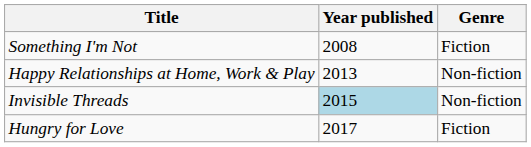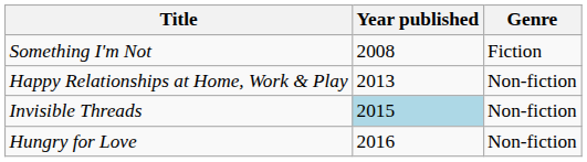 <table class="wikitable">
 <tr>
 <th>Title</th>
 <th>Year published</th>
 <th>Genre</th>
 </tr>
 <tr>
 <td><em>Something I'm Not</em></td>
 <td>2008</td>
 <td>Fiction</td>
 </tr>
 <tr>
 <td><em>Happy Relationships at Home, Work & Play</em></td>
 <td>2013</td>
 <td>Non-fiction</td>
 </tr>
 <tr>
 <td><em>Invisible Threads</em></td>
 <td style="background: lightblue;">2015</td>
 <td>Non-fiction</td>
 </tr>
 <tr>
 <td><em>Hungry for Love</em></td>
-<td>2017</td>
-<td>Fiction</td>
+<td>2016</td>
+<td>Non-fiction</td>
 </tr>
 </table>
